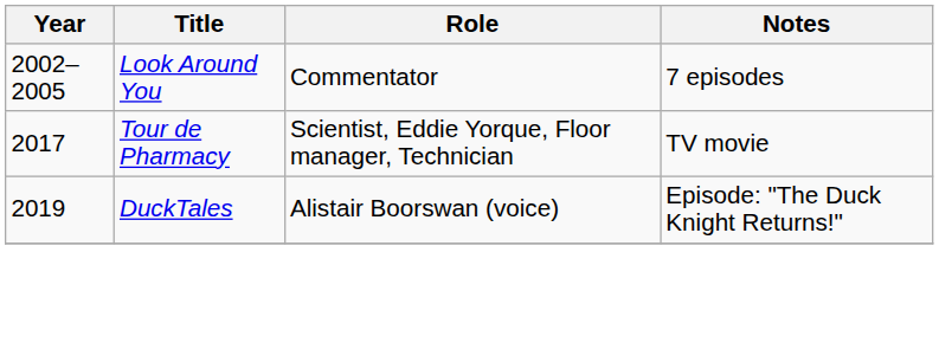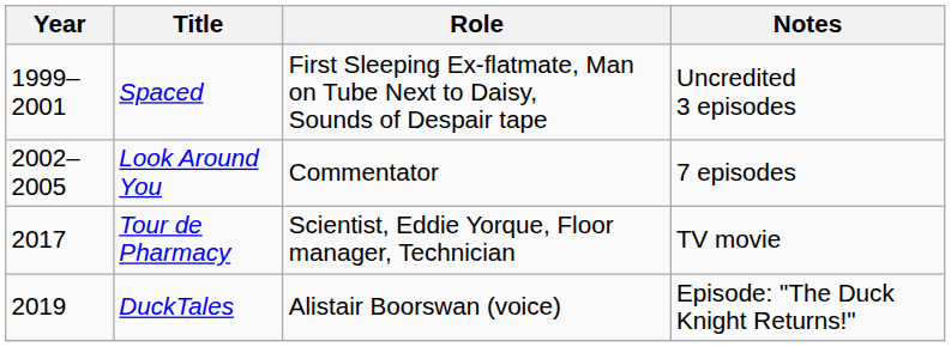 <table class="wikitable">
 <tr>
 <th>Year</th>
 <th>Title</th>
 <th>Role</th>
 <th>Notes</th>
+</tr>
+<tr>
+<td>1999–2001</td>
+<td><em><a href='#'>Spaced</a></em></td>
+<td>First Sleeping Ex-flatmate, Man on Tube Next to Daisy,<br>Sounds of Despair tape</td>
+<td>Uncredited<br>3 episodes</td>
 </tr>
 <tr>
 <td>2002–2005</td>
 <td><em><a href='#'>Look Around You</a></em></td>
 <td>Commentator</td>
 <td>7 episodes</td>
 </tr>
 <tr>
 <td>2017</td>
 <td><em><a href='#'>Tour de Pharmacy</a></em></td>
 <td>Scientist, Eddie Yorque, Floor manager, Technician</td>
 <td>TV movie</td>
 </tr>
 <tr>
 <td>2019</td>
 <td><em><a href='#'>DuckTales</a></em></td>
 <td>Alistair Boorswan (voice)</td>
 <td>Episode: "The Duck Knight Returns!"</td>
 </tr>
 <tr>
 </tr>
 </table>
